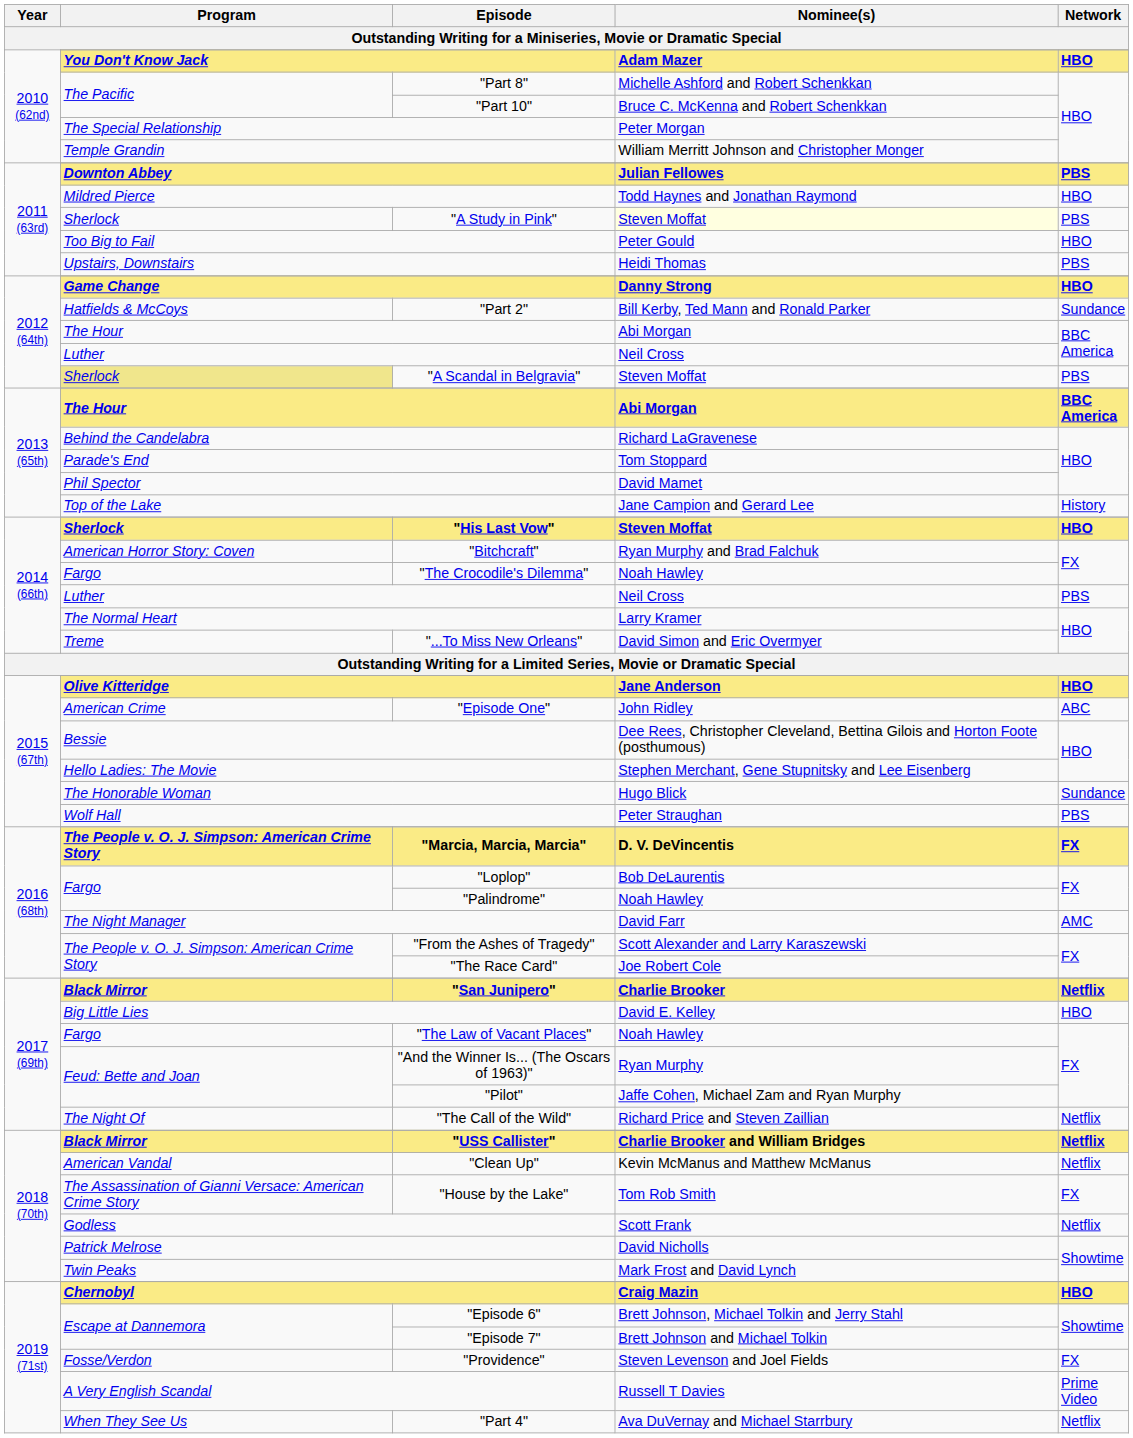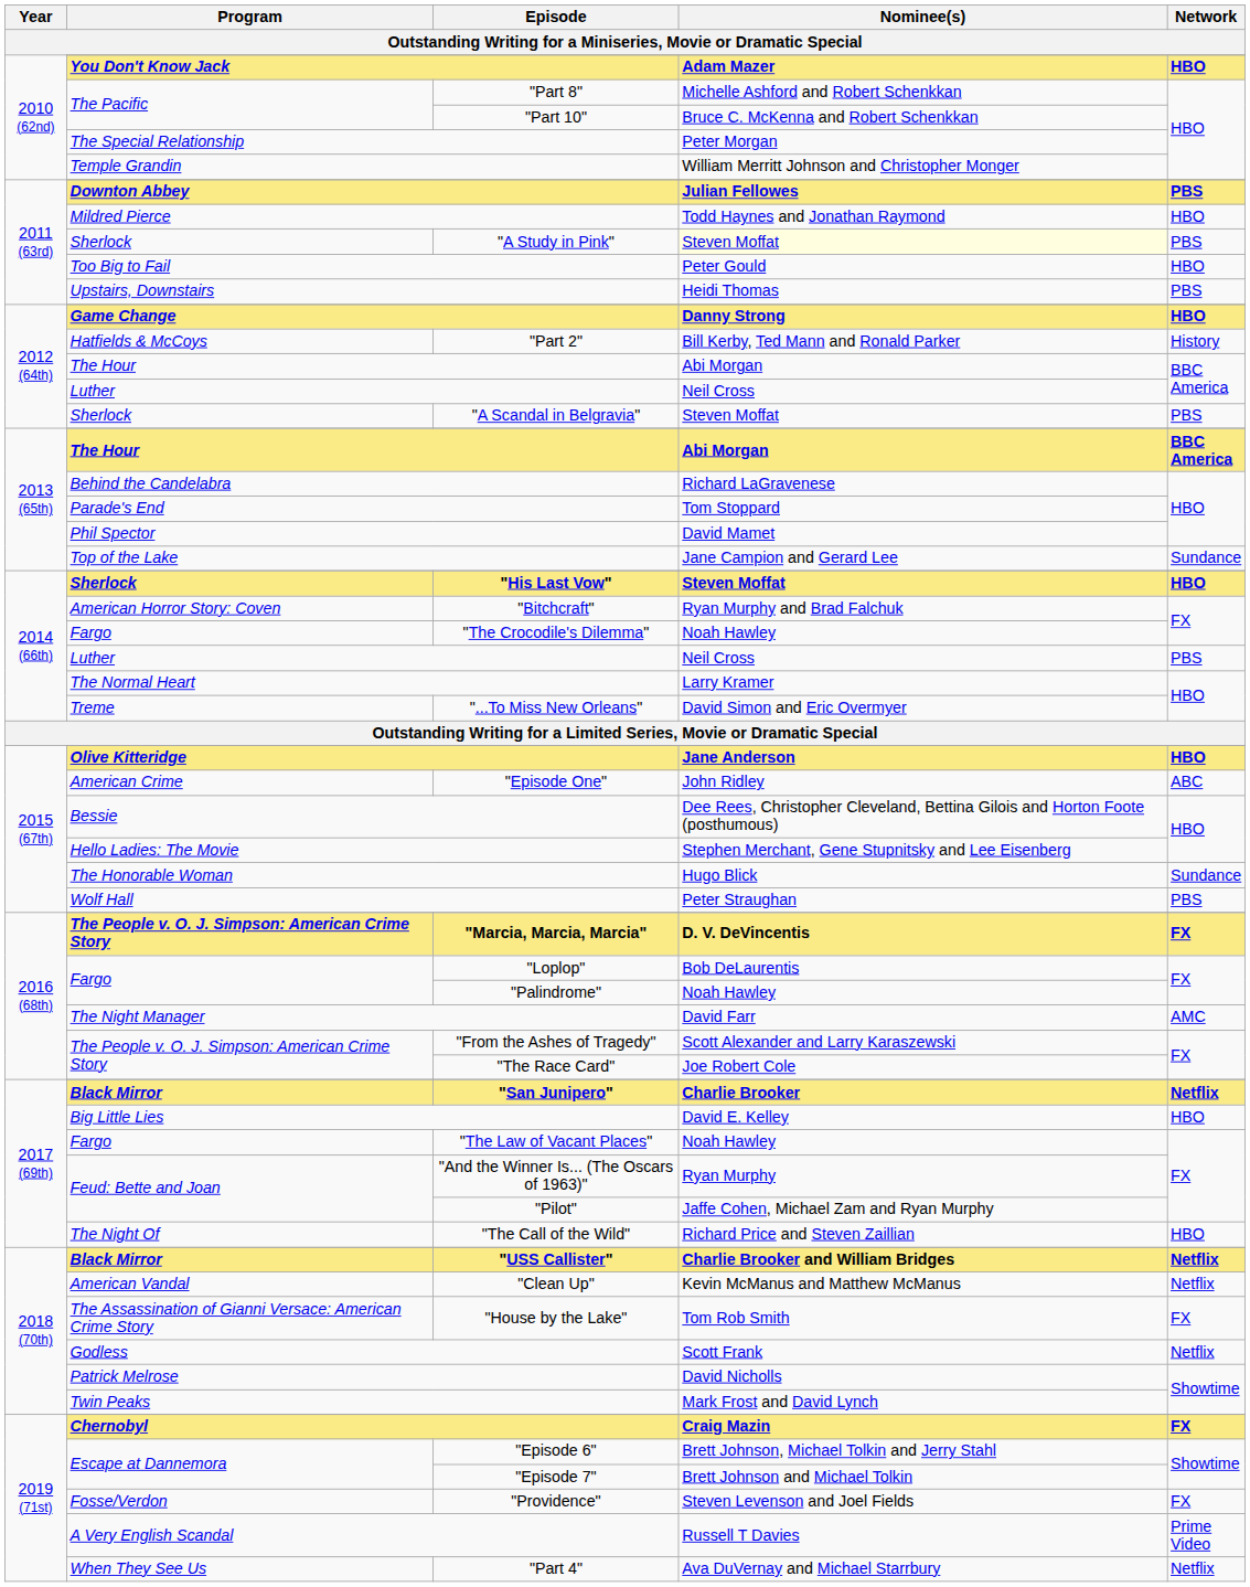 <table class="wikitable" style="width:100%">
 <tr bgcolor="#bebebe">
 <th width="5%">Year</th>
 <th width="30%">Program</th>
 <th width="20%">Episode</th>
 <th width="40%">Nominee(s)</th>
 <th width="5%">Network</th>
 </tr>
 <tr>
 <th colspan=5>Outstanding Writing for a Miniseries, Movie or Dramatic Special</th>
 </tr>
 <tr>
 <td rowspan=6 style="text-align:center"><a href='#'>2010</a><br><small><a href='#'>(62nd)</a></small><br></td>
 </tr>
 <tr style="background:#FAEB86">
 <td colspan=2><strong><em><a href='#'>You Don't Know Jack</a></em></strong></td>
 <td><strong><a href='#'>Adam Mazer</a></strong></td>
 <td><strong><a href='#'>HBO</a></strong></td>
 </tr>
 <tr>
 <td rowspan=2><em><a href='#'>The Pacific</a></em></td>
 <td align=center>"Part 8"</td>
 <td><a href='#'>Michelle Ashford</a> and <a href='#'>Robert Schenkkan</a></td>
 <td rowspan=4><a href='#'>HBO</a></td>
 </tr>
 <tr>
 <td align=center>"Part 10"</td>
 <td><a href='#'>Bruce C. McKenna</a> and <a href='#'>Robert Schenkkan</a></td>
 </tr>
 <tr>
 <td colspan=2><em><a href='#'>The Special Relationship</a></em></td>
 <td><a href='#'>Peter Morgan</a></td>
 </tr>
 <tr>
 <td colspan=2><em><a href='#'>Temple Grandin</a></em></td>
 <td>William Merritt Johnson and <a href='#'>Christopher Monger</a></td>
 </tr>
 <tr>
 <td rowspan=6 style="text-align:center"><a href='#'>2011</a><br><small><a href='#'>(63rd)</a></small><br></td>
 </tr>
 <tr style="background:#FAEB86">
 <td colspan=2><strong><em><a href='#'>Downton Abbey</a></em></strong></td>
 <td><strong><a href='#'>Julian Fellowes</a></strong></td>
 <td><strong><a href='#'>PBS</a></strong></td>
 </tr>
 <tr>
 <td colspan=2><em><a href='#'>Mildred Pierce</a></em></td>
 <td><a href='#'>Todd Haynes</a> and <a href='#'>Jonathan Raymond</a></td>
 <td><a href='#'>HBO</a></td>
 </tr>
 <tr>
 <td><em><a href='#'>Sherlock</a></em></td>
 <td align=center>"<a href='#'>A Study in Pink</a>"</td>
 <td style="background: lightyellow;"><a href='#'>Steven Moffat</a></td>
 <td><a href='#'>PBS</a></td>
 </tr>
 <tr>
 <td colspan=2><em><a href='#'>Too Big to Fail</a></em></td>
 <td><a href='#'>Peter Gould</a></td>
 <td><a href='#'>HBO</a></td>
 </tr>
 <tr>
 <td colspan=2><em><a href='#'>Upstairs, Downstairs</a></em></td>
 <td><a href='#'>Heidi Thomas</a></td>
 <td><a href='#'>PBS</a></td>
 </tr>
 <tr>
 <td rowspan=6 style="text-align:center"><a href='#'>2012</a><br><small><a href='#'>(64th)</a></small><br></td>
 </tr>
 <tr style="background:#FAEB86">
 <td colspan=2><strong><em><a href='#'>Game Change</a></em></strong></td>
 <td><strong><a href='#'>Danny Strong</a></strong></td>
 <td><strong><a href='#'>HBO</a></strong></td>
 </tr>
 <tr>
 <td><em><a href='#'>Hatfields & McCoys</a></em></td>
 <td align=center>"Part 2"</td>
 <td><a href='#'>Bill Kerby</a>, <a href='#'>Ted Mann</a> and <a href='#'>Ronald Parker</a></td>
-<td><a href='#'>Sundance</a></td>
+<td><a href='#'>History</a></td>
 </tr>
 <tr>
 <td colspan=2><em><a href='#'>The Hour</a></em></td>
 <td><a href='#'>Abi Morgan</a></td>
 <td rowspan=2><a href='#'>BBC America</a></td>
 </tr>
 <tr>
 <td colspan=2><em><a href='#'>Luther</a></em></td>
 <td><a href='#'>Neil Cross</a></td>
 </tr>
 <tr>
-<td style="background: khaki;"><em><a href='#'>Sherlock</a></em></td>
+<td><em><a href='#'>Sherlock</a></em></td>
 <td align=center>"<a href='#'>A Scandal in Belgravia</a>"</td>
 <td><a href='#'>Steven Moffat</a></td>
 <td><a href='#'>PBS</a></td>
 </tr>
 <tr>
 <td rowspan=6 style="text-align:center"><a href='#'>2013</a><br><small><a href='#'>(65th)</a></small><br></td>
 </tr>
 <tr style="background:#FAEB86">
 <td colspan=2><strong><em><a href='#'>The Hour</a></em></strong></td>
 <td><strong><a href='#'>Abi Morgan</a></strong></td>
 <td><strong><a href='#'>BBC America</a></strong></td>
 </tr>
 <tr>
 <td colspan=2><em><a href='#'>Behind the Candelabra</a></em></td>
 <td><a href='#'>Richard LaGravenese</a></td>
 <td rowspan=3><a href='#'>HBO</a></td>
 </tr>
 <tr>
 <td colspan=2><em><a href='#'>Parade's End</a></em></td>
 <td><a href='#'>Tom Stoppard</a></td>
 </tr>
 <tr>
 <td colspan=2><em><a href='#'>Phil Spector</a></em></td>
 <td><a href='#'>David Mamet</a></td>
 </tr>
 <tr>
 <td colspan=2><em><a href='#'>Top of the Lake</a></em></td>
 <td><a href='#'>Jane Campion</a> and <a href='#'>Gerard Lee</a></td>
-<td><a href='#'>History</a></td>
+<td><a href='#'>Sundance</a></td>
 </tr>
 <tr>
 <td rowspan=7 style="text-align:center"><a href='#'>2014</a><br><small><a href='#'>(66th)</a></small><br></td>
 </tr>
 <tr style="background:#FAEB86">
 <td><strong><em><a href='#'>Sherlock</a></em></strong></td>
 <td align=center><strong>"<a href='#'>His Last Vow</a>"</strong></td>
 <td><strong><a href='#'>Steven Moffat</a></strong></td>
 <td><strong><a href='#'>HBO</a></strong></td>
 </tr>
 <tr>
 <td><em><a href='#'>American Horror Story: Coven</a></em></td>
 <td align=center>"<a href='#'>Bitchcraft</a>"</td>
 <td><a href='#'>Ryan Murphy</a> and <a href='#'>Brad Falchuk</a></td>
 <td rowspan=2><a href='#'>FX</a></td>
 </tr>
 <tr>
 <td><em><a href='#'>Fargo</a></em></td>
 <td align=center>"<a href='#'>The Crocodile's Dilemma</a>"</td>
 <td><a href='#'>Noah Hawley</a></td>
 </tr>
 <tr>
 <td colspan=2><em><a href='#'>Luther</a></em></td>
 <td><a href='#'>Neil Cross</a></td>
 <td><a href='#'>PBS</a></td>
 </tr>
 <tr>
 <td colspan=2><em><a href='#'>The Normal Heart</a></em></td>
 <td><a href='#'>Larry Kramer</a></td>
 <td rowspan=2><a href='#'>HBO</a></td>
 </tr>
 <tr>
 <td><em><a href='#'>Treme</a></em></td>
 <td align=center>"<a href='#'>...To Miss New Orleans</a>"</td>
 <td><a href='#'>David Simon</a> and <a href='#'>Eric Overmyer</a></td>
 </tr>
 <tr>
 <th colspan=5>Outstanding Writing for a Limited Series, Movie or Dramatic Special</th>
 </tr>
 <tr>
 <td rowspan=7 style="text-align:center"><a href='#'>2015</a><br><small><a href='#'>(67th)</a></small><br></td>
 </tr>
 <tr style="background:#FAEB86">
 <td colspan=2><strong><em><a href='#'>Olive Kitteridge</a></em></strong></td>
 <td><strong><a href='#'>Jane Anderson</a></strong></td>
 <td><strong><a href='#'>HBO</a></strong></td>
 </tr>
 <tr>
 <td><em><a href='#'>American Crime</a></em></td>
 <td align=center>"<a href='#'>Episode One</a>"</td>
 <td><a href='#'>John Ridley</a></td>
 <td><a href='#'>ABC</a></td>
 </tr>
 <tr>
 <td colspan=2><em><a href='#'>Bessie</a></em></td>
 <td><a href='#'>Dee Rees</a>, Christopher Cleveland, Bettina Gilois and <a href='#'>Horton Foote</a> (posthumous)</td>
 <td rowspan=2><a href='#'>HBO</a></td>
 </tr>
 <tr>
 <td colspan=2><em><a href='#'>Hello Ladies: The Movie</a></em></td>
 <td><a href='#'>Stephen Merchant</a>, <a href='#'>Gene Stupnitsky</a> and <a href='#'>Lee Eisenberg</a></td>
 </tr>
 <tr>
 <td colspan=2><em><a href='#'>The Honorable Woman</a></em></td>
 <td><a href='#'>Hugo Blick</a></td>
 <td><a href='#'>Sundance</a></td>
 </tr>
 <tr>
 <td colspan=2><em><a href='#'>Wolf Hall</a></em></td>
 <td><a href='#'>Peter Straughan</a></td>
 <td><a href='#'>PBS</a></td>
 </tr>
 <tr>
 <td rowspan=7 style="text-align:center"><a href='#'>2016</a><br><small><a href='#'>(68th)</a></small><br></td>
 </tr>
 <tr style="background:#FAEB86">
 <td><strong><em><a href='#'>The People v. O. J. Simpson: American Crime Story</a></em></strong></td>
 <td align=center><strong>"Marcia, Marcia, Marcia"</strong></td>
 <td><strong>D. V. DeVincentis</strong></td>
 <td><strong><a href='#'>FX</a></strong></td>
 </tr>
 <tr>
 <td rowspan=2><em><a href='#'>Fargo</a></em></td>
 <td align=center>"Loplop"</td>
 <td><a href='#'>Bob DeLaurentis</a></td>
 <td rowspan=2><a href='#'>FX</a></td>
 </tr>
 <tr>
 <td align=center>"Palindrome"</td>
 <td><a href='#'>Noah Hawley</a></td>
 </tr>
 <tr>
 <td colspan=2><em><a href='#'>The Night Manager</a></em></td>
 <td><a href='#'>David Farr</a></td>
 <td><a href='#'>AMC</a></td>
 </tr>
 <tr>
 <td rowspan=2><em><a href='#'>The People v. O. J. Simpson: American Crime Story</a></em></td>
 <td align=center>"From the Ashes of Tragedy"</td>
 <td><a href='#'>Scott Alexander and Larry Karaszewski</a></td>
 <td rowspan=2><a href='#'>FX</a></td>
 </tr>
 <tr>
 <td align=center>"The Race Card"</td>
 <td><a href='#'>Joe Robert Cole</a></td>
 </tr>
 <tr>
 <td rowspan=7 style="text-align:center"><a href='#'>2017</a><br><small><a href='#'>(69th)</a></small><br></td>
 </tr>
 <tr style="background:#FAEB86">
 <td><strong><em><a href='#'>Black Mirror</a></em></strong></td>
 <td align=center><strong>"<a href='#'>San Junipero</a>"</strong></td>
 <td><strong><a href='#'>Charlie Brooker</a></strong></td>
 <td><strong><a href='#'>Netflix</a></strong></td>
 </tr>
 <tr>
 <td colspan=2><em><a href='#'>Big Little Lies</a></em></td>
 <td><a href='#'>David E. Kelley</a></td>
 <td><a href='#'>HBO</a></td>
 </tr>
 <tr>
 <td><em><a href='#'>Fargo</a></em></td>
 <td align=center>"<a href='#'>The Law of Vacant Places</a>"</td>
 <td><a href='#'>Noah Hawley</a></td>
 <td rowspan=3><a href='#'>FX</a></td>
 </tr>
 <tr>
 <td rowspan=2><em><a href='#'>Feud: Bette and Joan</a></em></td>
 <td align=center>"And the Winner Is... (The Oscars of 1963)"</td>
 <td><a href='#'>Ryan Murphy</a></td>
 </tr>
 <tr>
 <td align=center>"Pilot"</td>
 <td><a href='#'>Jaffe Cohen</a>, Michael Zam and Ryan Murphy</td>
 </tr>
 <tr>
 <td><em><a href='#'>The Night Of</a></em></td>
 <td align=center>"The Call of the Wild"</td>
 <td><a href='#'>Richard Price</a> and <a href='#'>Steven Zaillian</a></td>
-<td><a href='#'>Netflix</a></td>
+<td><a href='#'>HBO</a></td>
 </tr>
 <tr>
 <td rowspan=7 style="text-align:center"><a href='#'>2018</a><br><small><a href='#'>(70th)</a></small><br></td>
 </tr>
 <tr style="background:#FAEB86">
 <td><strong><em><a href='#'>Black Mirror</a></em></strong></td>
 <td align=center><strong>"<a href='#'>USS Callister</a>"</strong></td>
 <td><strong><a href='#'>Charlie Brooker</a> and William Bridges</strong></td>
 <td><strong><a href='#'>Netflix</a></strong></td>
 </tr>
 <tr>
 <td><em><a href='#'>American Vandal</a></em></td>
 <td align=center>"Clean Up"</td>
 <td>Kevin McManus and Matthew McManus</td>
 <td><a href='#'>Netflix</a></td>
 </tr>
 <tr>
 <td><em><a href='#'>The Assassination of Gianni Versace: American Crime Story</a></em></td>
 <td align=center>"House by the Lake"</td>
 <td><a href='#'>Tom Rob Smith</a></td>
 <td><a href='#'>FX</a></td>
 </tr>
 <tr>
 <td colspan=2><em><a href='#'>Godless</a></em></td>
 <td><a href='#'>Scott Frank</a></td>
 <td><a href='#'>Netflix</a></td>
 </tr>
 <tr>
 <td colspan=2><em><a href='#'>Patrick Melrose</a></em></td>
 <td><a href='#'>David Nicholls</a></td>
 <td rowspan="2"><a href='#'>Showtime</a></td>
 </tr>
 <tr>
 <td colspan=2><em><a href='#'>Twin Peaks</a></em></td>
 <td><a href='#'>Mark Frost</a> and <a href='#'>David Lynch</a></td>
 </tr>
 <tr>
 <td rowspan=7 style="text-align:center"><a href='#'>2019</a><br><small><a href='#'>(71st)</a></small><br></td>
 </tr>
 <tr style="background:#FAEB86">
 <td colspan=2><strong><em><a href='#'>Chernobyl</a></em></strong></td>
 <td><strong><a href='#'>Craig Mazin</a></strong></td>
-<td><strong><a href='#'>HBO</a></strong></td>
+<td><strong><a href='#'>FX</a></strong></td>
 </tr>
 <tr>
 <td rowspan=2><em><a href='#'>Escape at Dannemora</a></em></td>
 <td align=center>"Episode 6"</td>
 <td><a href='#'>Brett Johnson</a>, <a href='#'>Michael Tolkin</a> and <a href='#'>Jerry Stahl</a></td>
 <td rowspan=2><a href='#'>Showtime</a></td>
 </tr>
 <tr>
 <td align=center>"Episode 7"</td>
 <td><a href='#'>Brett Johnson</a> and <a href='#'>Michael Tolkin</a></td>
 </tr>
 <tr>
 <td><em><a href='#'>Fosse/Verdon</a></em></td>
 <td align=center>"Providence"</td>
 <td><a href='#'>Steven Levenson</a> and Joel Fields</td>
 <td><a href='#'>FX</a></td>
 </tr>
 <tr>
 <td colspan="2"><em><a href='#'>A Very English Scandal</a></em></td>
 <td><a href='#'>Russell T Davies</a></td>
 <td><a href='#'>Prime Video</a></td>
 </tr>
 <tr>
 <td><em><a href='#'>When They See Us</a></em></td>
 <td align=center>"Part 4"</td>
 <td><a href='#'>Ava DuVernay</a> and <a href='#'>Michael Starrbury</a></td>
 <td><a href='#'>Netflix</a></td>
 </tr>
 </table>
